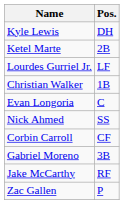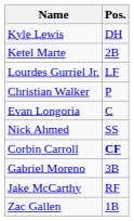 <table class="wikitable">
 <tr>
 <th>Name</th>
 <th>Pos.</th>
 </tr>
 <tr>
 <td><a href='#'>Kyle Lewis</a></td>
 <td><a href='#'>DH</a></td>
 </tr>
 <tr>
 <td><a href='#'>Ketel Marte</a></td>
 <td><a href='#'>2B</a></td>
 </tr>
 <tr>
 <td><a href='#'>Lourdes Gurriel Jr.</a></td>
 <td><a href='#'>LF</a></td>
 </tr>
 <tr>
 <td><a href='#'>Christian Walker</a></td>
-<td><a href='#'>1B</a></td>
+<td><a href='#'>P</a></td>
 </tr>
 <tr>
 <td><a href='#'>Evan Longoria</a></td>
 <td><a href='#'>C</a></td>
 </tr>
 <tr>
 <td><a href='#'>Nick Ahmed</a></td>
 <td><a href='#'>SS</a></td>
 </tr>
 <tr>
 <td><a href='#'>Corbin Carroll</a></td>
-<td><a href='#'>CF</a></td>
+<td><strong><a href='#'>CF</a></strong></td>
 </tr>
 <tr>
 <td><a href='#'>Gabriel Moreno</a></td>
 <td><a href='#'>3B</a></td>
 </tr>
 <tr>
 <td><a href='#'>Jake McCarthy</a></td>
 <td><a href='#'>RF</a></td>
 </tr>
 <tr>
 <td><a href='#'>Zac Gallen</a></td>
-<td><a href='#'>P</a></td>
+<td><a href='#'>1B</a></td>
 </tr>
 </table>
